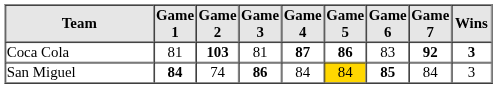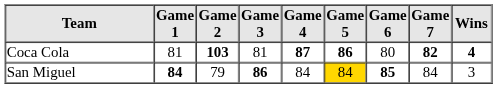 <table border=1 cellspacing=0 width=525 align=center>
 <tr style="text-align:center; background-color:#e6e6e6;">
 <th align=center width=30%>Team</th>
 <th width=8%>Game 1</th>
 <th width=8%>Game 2</th>
 <th width=8%>Game 3</th>
 <th width=8%>Game 4</th>
 <th width=8%>Game 5</th>
 <th width=8%>Game 6</th>
 <th width=8%>Game 7</th>
 <th width=8%>Wins</th>
 </tr>
 <tr style="text-align:center;">
 <td align=left>Coca Cola</td>
 <td>81</td>
 <td><strong>103</strong></td>
 <td>81</td>
 <td><strong>87</strong></td>
 <td><strong>86</strong></td>
-<td>83</td>
-<td><strong>92</strong></td>
-<td><strong>3</strong></td>
+<td>80</td>
+<td><strong>82</strong></td>
+<td><strong>4</strong></td>
 </tr>
 <tr style="text-align:center;">
 <td align=left>San Miguel</td>
 <td><strong>84</strong></td>
-<td>74</td>
+<td>79</td>
 <td><strong>86</strong></td>
 <td>84</td>
 <td style="background: gold;">84</td>
 <td><strong>85</strong></td>
 <td>84</td>
 <td>3</td>
 </tr>
 <tr style="text-align:center; font-size: 85%; background-color:#e6e6e6;">
 </tr>
 </table>
